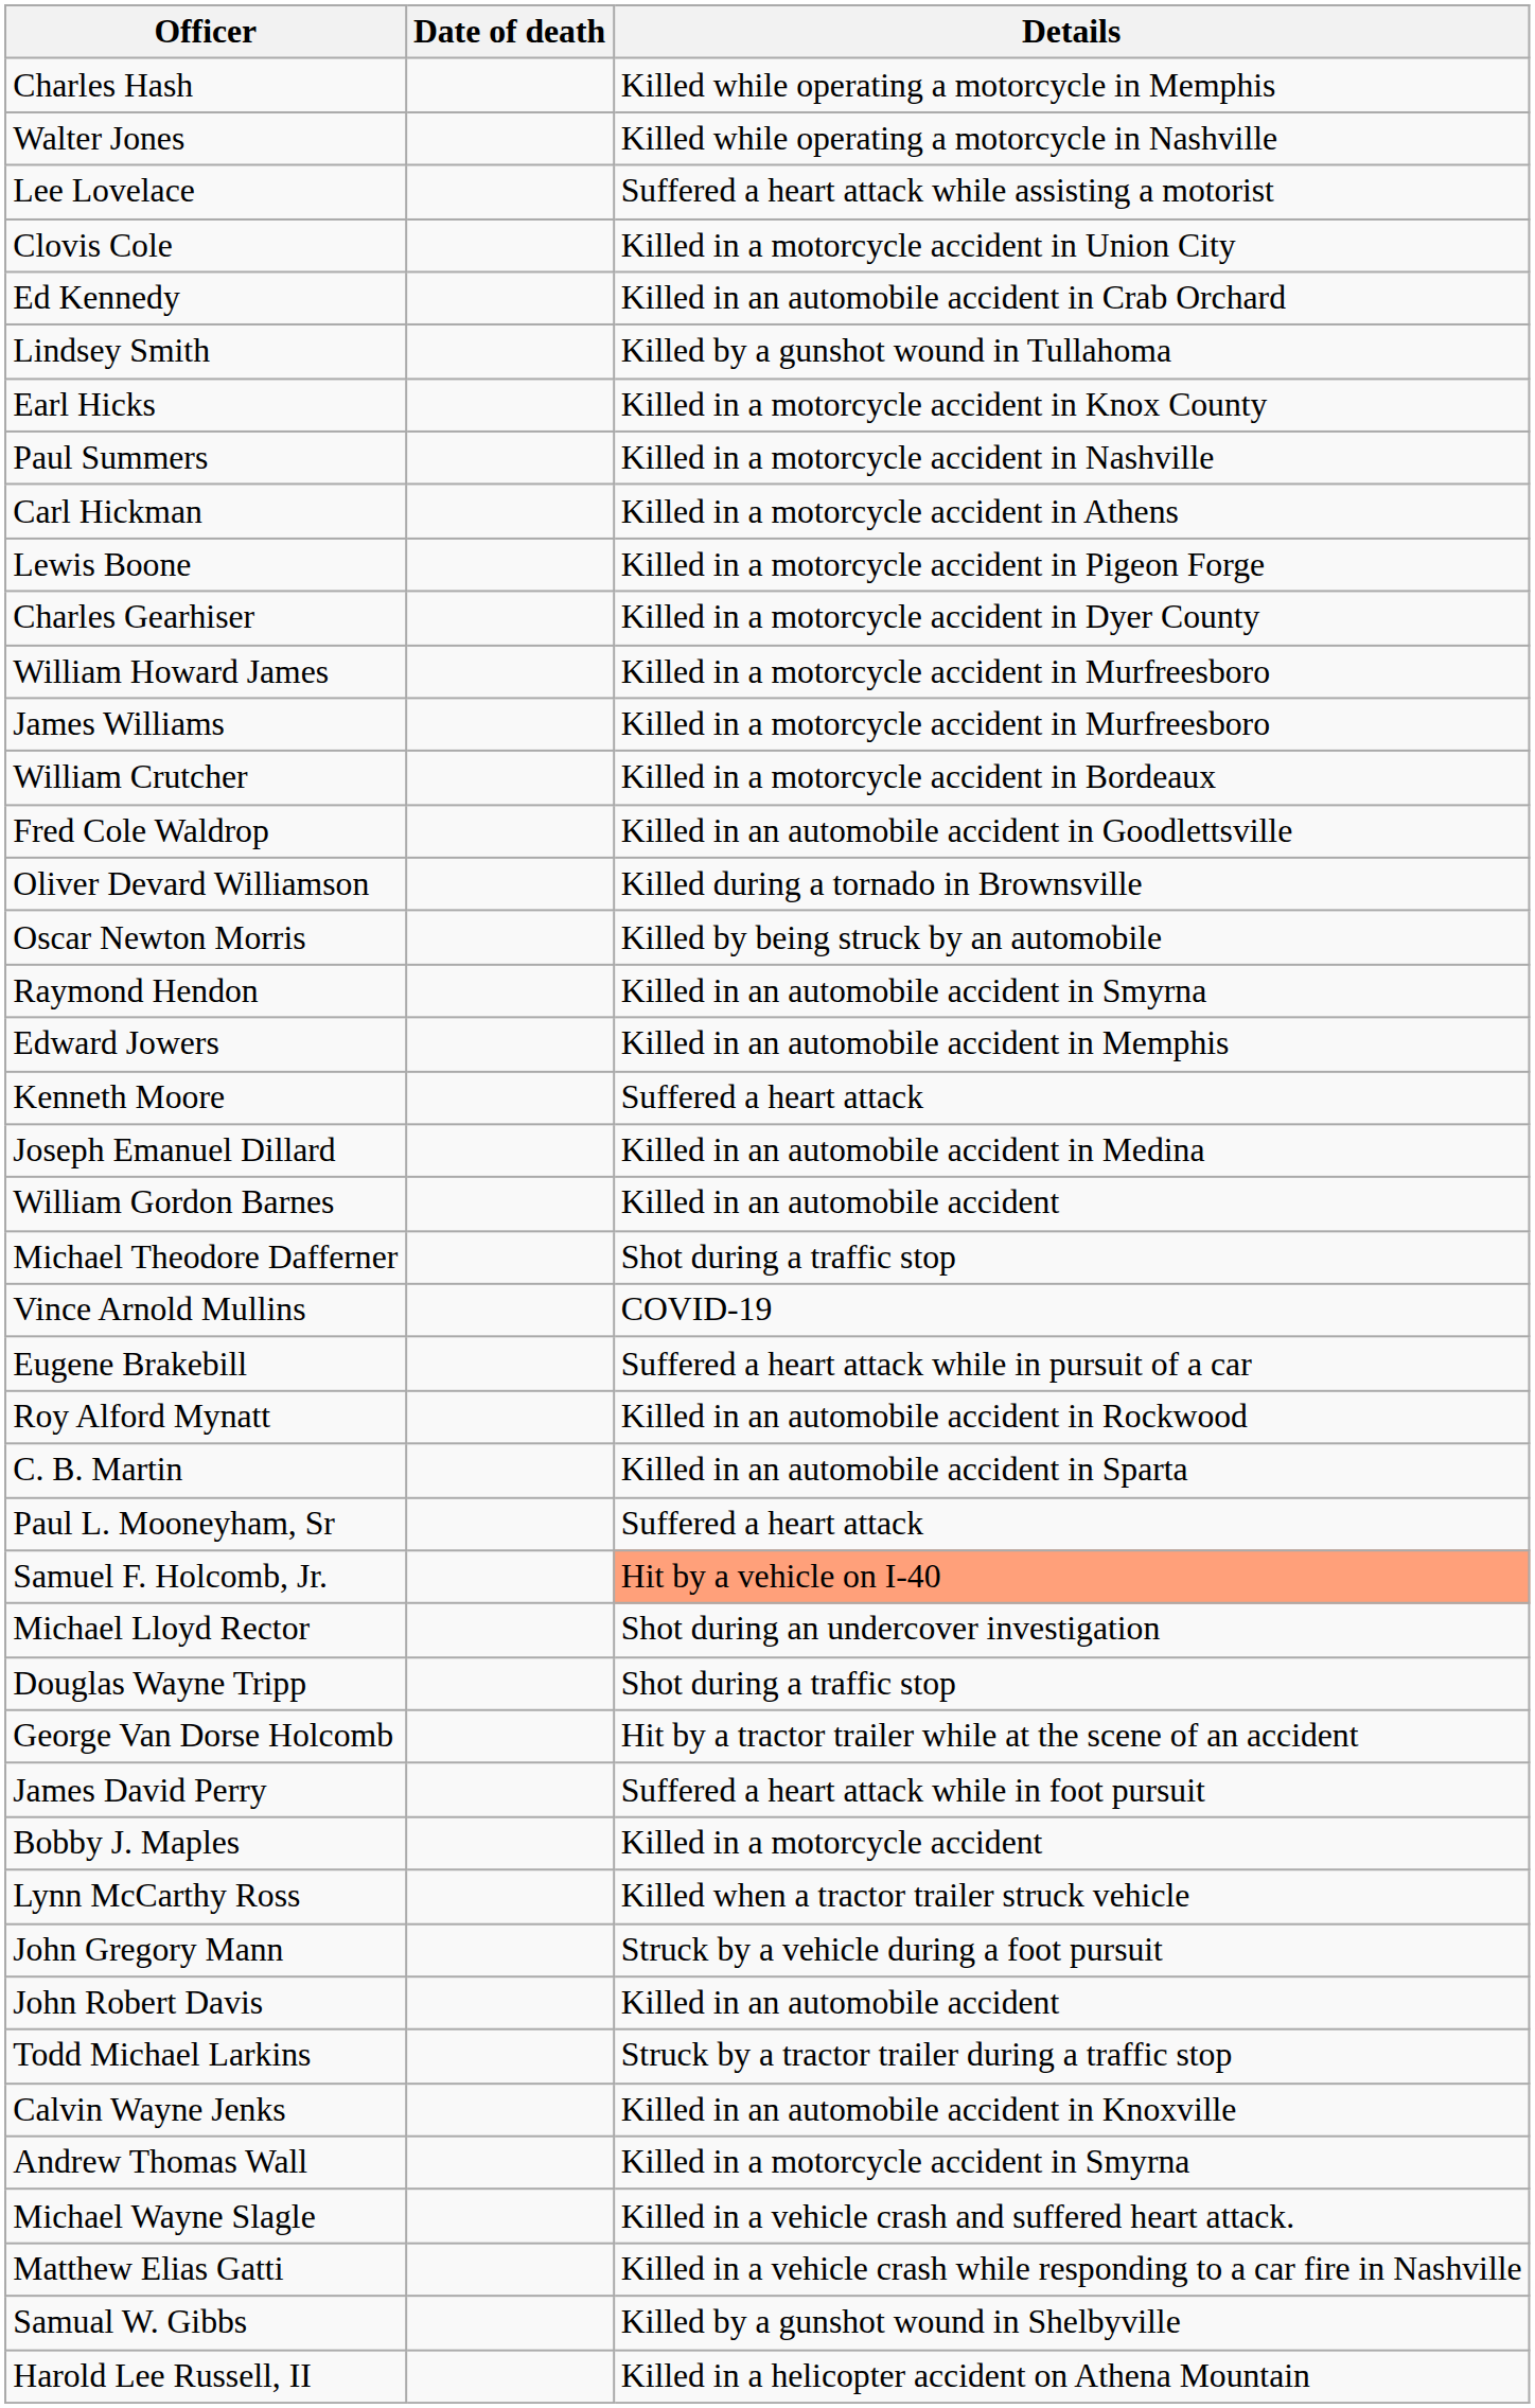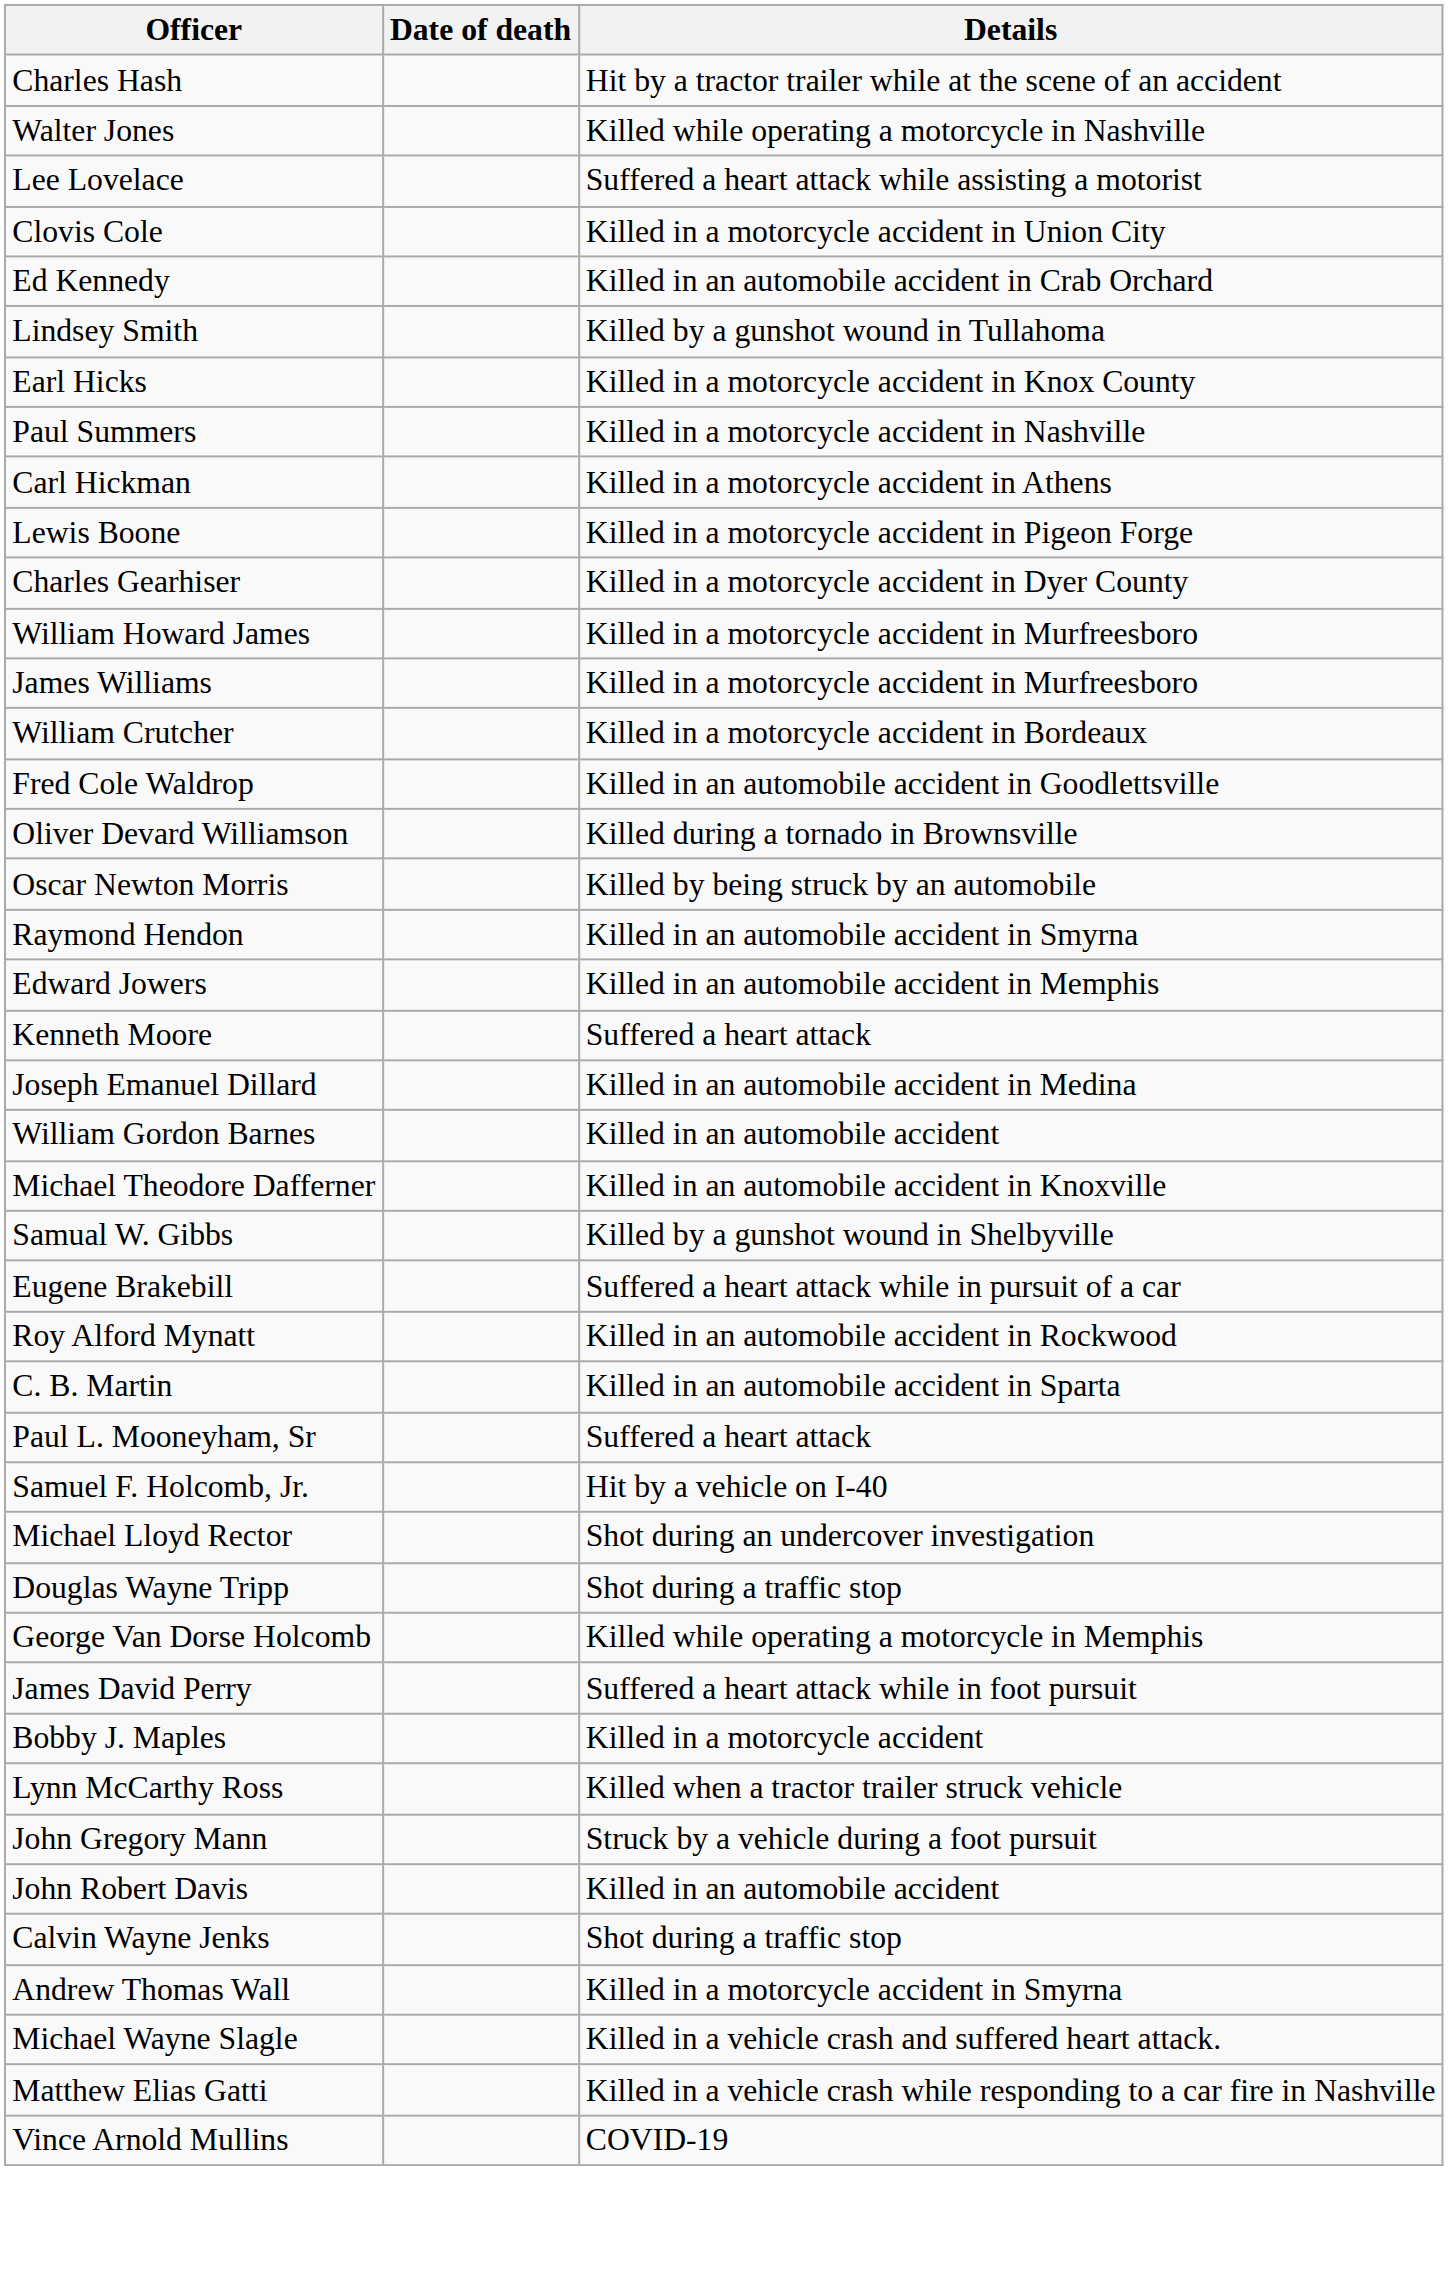 <table class="wikitable">
 <tr>
 <th>Officer</th>
 <th>Date of death</th>
 <th>Details</th>
 </tr>
 <tr>
 <td>Charles Hash</td>
 <td></td>
-<td>Killed while operating a motorcycle in Memphis</td>
+<td>Hit by a tractor trailer while at the scene of an accident</td>
 </tr>
 <tr>
 <td>Walter Jones</td>
 <td></td>
 <td>Killed while operating a motorcycle in Nashville</td>
 </tr>
 <tr>
 <td>Lee Lovelace</td>
 <td></td>
 <td>Suffered a heart attack while assisting a motorist</td>
 </tr>
 <tr>
 <td>Clovis Cole</td>
 <td></td>
 <td>Killed in a motorcycle accident in Union City</td>
 </tr>
 <tr>
 <td>Ed Kennedy</td>
 <td></td>
 <td>Killed in an automobile accident in Crab Orchard</td>
 </tr>
 <tr>
 <td>Lindsey Smith</td>
 <td></td>
 <td>Killed by a gunshot wound in Tullahoma</td>
 </tr>
 <tr>
 <td>Earl Hicks</td>
 <td></td>
 <td>Killed in a motorcycle accident in Knox County</td>
 </tr>
 <tr>
 <td>Paul Summers</td>
 <td></td>
 <td>Killed in a motorcycle accident in Nashville</td>
 </tr>
 <tr>
 <td>Carl Hickman</td>
 <td></td>
 <td>Killed in a motorcycle accident in Athens</td>
 </tr>
 <tr>
 <td>Lewis Boone</td>
 <td></td>
 <td>Killed in a motorcycle accident in Pigeon Forge</td>
 </tr>
 <tr>
 <td>Charles Gearhiser</td>
 <td></td>
 <td>Killed in a motorcycle accident in Dyer County</td>
 </tr>
 <tr>
 <td>William Howard James</td>
 <td></td>
 <td>Killed in a motorcycle accident in Murfreesboro</td>
 </tr>
 <tr>
 <td>James Williams</td>
 <td></td>
 <td>Killed in a motorcycle accident in Murfreesboro</td>
 </tr>
 <tr>
 <td>William Crutcher</td>
 <td></td>
 <td>Killed in a motorcycle accident in Bordeaux</td>
 </tr>
 <tr>
 <td>Fred Cole Waldrop</td>
 <td></td>
 <td>Killed in an automobile accident in Goodlettsville</td>
 </tr>
 <tr>
 <td>Oliver Devard Williamson</td>
 <td></td>
 <td>Killed during a tornado in Brownsville</td>
 </tr>
 <tr>
 <td>Oscar Newton Morris</td>
 <td></td>
 <td>Killed by being struck by an automobile</td>
 </tr>
 <tr>
 <td>Raymond Hendon</td>
 <td></td>
 <td>Killed in an automobile accident in Smyrna</td>
 </tr>
 <tr>
 <td>Edward Jowers</td>
 <td></td>
 <td>Killed in an automobile accident in Memphis</td>
 </tr>
 <tr>
 <td>Kenneth Moore</td>
 <td></td>
 <td>Suffered a heart attack</td>
 </tr>
 <tr>
 <td>Joseph Emanuel Dillard</td>
 <td></td>
 <td>Killed in an automobile accident in Medina</td>
 </tr>
 <tr>
 <td>William Gordon Barnes</td>
 <td></td>
 <td>Killed in an automobile accident</td>
 </tr>
 <tr>
 <td>Michael Theodore Dafferner</td>
 <td></td>
-<td>Shot during a traffic stop</td>
+<td>Killed in an automobile accident in Knoxville</td>
 </tr>
 <tr>
-<td>Vince Arnold Mullins</td>
+<td>Samual W. Gibbs</td>
 <td></td>
-<td>COVID-19</td>
+<td>Killed by a gunshot wound in Shelbyville</td>
 </tr>
 <tr>
 <td>Eugene Brakebill</td>
 <td></td>
 <td>Suffered a heart attack while in pursuit of a car</td>
 </tr>
 <tr>
 <td>Roy Alford Mynatt</td>
 <td></td>
 <td>Killed in an automobile accident in Rockwood</td>
 </tr>
 <tr>
 <td>C. B. Martin</td>
 <td></td>
 <td>Killed in an automobile accident in Sparta</td>
 </tr>
 <tr>
 <td>Paul L. Mooneyham, Sr</td>
 <td></td>
 <td>Suffered a heart attack</td>
 </tr>
 <tr>
 <td>Samuel F. Holcomb, Jr.</td>
 <td></td>
-<td style="background: lightsalmon;">Hit by a vehicle on I-40</td>
+<td>Hit by a vehicle on I-40</td>
 </tr>
 <tr>
 <td>Michael Lloyd Rector</td>
 <td></td>
 <td>Shot during an undercover investigation</td>
 </tr>
 <tr>
 <td>Douglas Wayne Tripp</td>
 <td></td>
 <td>Shot during a traffic stop</td>
 </tr>
 <tr>
 <td>George Van Dorse Holcomb</td>
 <td></td>
-<td>Hit by a tractor trailer while at the scene of an accident</td>
+<td>Killed while operating a motorcycle in Memphis</td>
 </tr>
 <tr>
 <td>James David Perry</td>
 <td></td>
 <td>Suffered a heart attack while in foot pursuit</td>
 </tr>
 <tr>
 <td>Bobby J. Maples</td>
 <td></td>
 <td>Killed in a motorcycle accident</td>
 </tr>
 <tr>
 <td>Lynn McCarthy Ross</td>
 <td></td>
 <td>Killed when a tractor trailer struck vehicle</td>
 </tr>
 <tr>
 <td>John Gregory Mann</td>
 <td></td>
 <td>Struck by a vehicle during a foot pursuit</td>
 </tr>
 <tr>
 <td>John Robert Davis</td>
 <td></td>
 <td>Killed in an automobile accident</td>
 </tr>
 <tr>
-<td>Todd Michael Larkins</td>
-<td></td>
-<td>Struck by a tractor trailer during a traffic stop</td>
-</tr>
-<tr>
 <td>Calvin Wayne Jenks</td>
 <td></td>
-<td>Killed in an automobile accident in Knoxville</td>
+<td>Shot during a traffic stop</td>
 </tr>
 <tr>
 <td>Andrew Thomas Wall</td>
 <td></td>
 <td>Killed in a motorcycle accident in Smyrna</td>
 </tr>
 <tr>
 <td>Michael Wayne Slagle</td>
 <td></td>
 <td>Killed in a vehicle crash and suffered heart attack.</td>
 </tr>
 <tr>
 <td>Matthew Elias Gatti</td>
 <td></td>
 <td>Killed in a vehicle crash while responding to a car fire in Nashville</td>
 </tr>
 <tr>
-<td>Samual W. Gibbs</td>
+<td>Vince Arnold Mullins</td>
 <td></td>
-<td>Killed by a gunshot wound in Shelbyville</td>
-</tr>
-<tr>
-<td>Harold Lee Russell, II</td>
-<td></td>
-<td>Killed in a helicopter accident on Athena Mountain</td>
+<td>COVID-19</td>
 </tr>
 </table>
